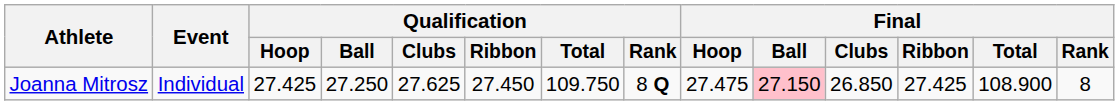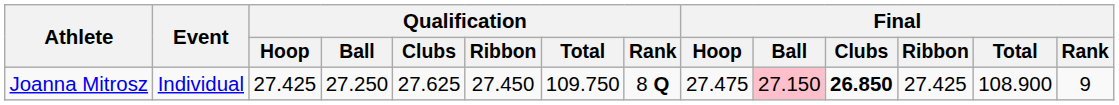 <table class=wikitable style="font-size:90%">
 <tr>
 <th rowspan="2">Athlete</th>
 <th rowspan="2">Event</th>
 <th colspan=6>Qualification</th>
 <th colspan=6>Final</th>
 </tr>
 <tr style="font-size:95%">
 <th>Hoop</th>
 <th>Ball</th>
 <th>Clubs</th>
 <th>Ribbon</th>
 <th>Total</th>
 <th>Rank</th>
 <th>Hoop</th>
 <th>Ball</th>
 <th>Clubs</th>
 <th>Ribbon</th>
 <th>Total</th>
 <th>Rank</th>
 </tr>
 <tr align=center>
 <td align=left><a href='#'>Joanna Mitrosz</a></td>
 <td align=left><a href='#'>Individual</a></td>
 <td>27.425</td>
 <td>27.250</td>
 <td>27.625</td>
 <td>27.450</td>
 <td>109.750</td>
 <td>8 <strong>Q</strong></td>
 <td>27.475</td>
 <td style="background: pink;">27.150</td>
-<td>26.850</td>
+<td><strong>26.850</strong></td>
 <td>27.425</td>
 <td>108.900</td>
-<td>8</td>
+<td>9</td>
 </tr>
 </table>
